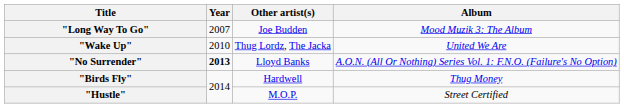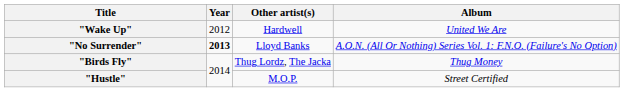 <table class="wikitable plainrowheaders" style="text-align:center;" border="1">
 <tr>
 <th scope="col" style="width:19em;">Title</th>
 <th scope="col">Year</th>
 <th scope="col">Other artist(s)</th>
 <th scope="col">Album</th>
 </tr>
 <tr>
-<th scope="row">"Long Way To Go"</th>
-<td rowspan="1">2007</td>
-<td><a href='#'>Joe Budden</a></td>
-<td><em><a href='#'>Mood Muzik 3: The Album</a></em></td>
-</tr>
-<tr>
 <th scope="row">"Wake Up"</th>
-<td rowspan="1">2010</td>
-<td><a href='#'>Thug Lordz</a>, <a href='#'>The Jacka</a></td>
+<td rowspan="1">2012</td>
+<td><a href='#'>Hardwell</a></td>
 <td><em><a href='#'>United We Are</a></em></td>
 </tr>
 <tr>
 <th scope="row">"No Surrender"</th>
 <td rowspan="1"><strong>2013</strong></td>
 <td><a href='#'>Lloyd Banks</a></td>
 <td><em><a href='#'>A.O.N. (All Or Nothing) Series Vol. 1: F.N.O. (Failure's No Option)</a></em></td>
 </tr>
 <tr>
 <th scope="row">"Birds Fly"</th>
 <td rowspan="2">2014</td>
-<td><a href='#'>Hardwell</a></td>
+<td><a href='#'>Thug Lordz</a>, <a href='#'>The Jacka</a></td>
 <td><em><a href='#'>Thug Money</a></em></td>
 </tr>
 <tr>
 <th scope="row">"Hustle"</th>
 <td><a href='#'>M.O.P.</a></td>
 <td><em>Street Certified</em></td>
 </tr>
 </table>
